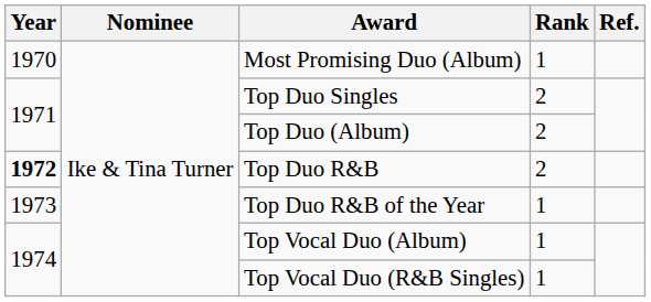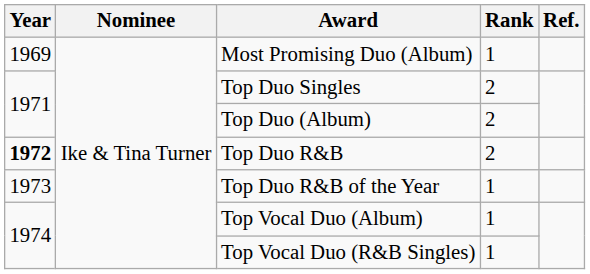 <table class="wikitable">
 <tr>
 <th>Year</th>
 <th>Nominee</th>
 <th>Award</th>
 <th>Rank</th>
 <th>Ref.</th>
 </tr>
 <tr>
-<td>1970</td>
+<td>1969</td>
 <td rowspan="7">Ike & Tina Turner</td>
 <td>Most Promising Duo (Album)</td>
 <td>1</td>
 <td></td>
 </tr>
 <tr>
 <td rowspan="2">1971</td>
 <td>Top Duo Singles</td>
 <td>2</td>
 <td rowspan="2"></td>
 </tr>
 <tr>
 <td>Top Duo (Album)</td>
 <td>2</td>
 </tr>
 <tr>
 <td><strong>1972</strong></td>
 <td>Top Duo R&B</td>
 <td>2</td>
 <td></td>
 </tr>
 <tr>
 <td>1973</td>
 <td>Top Duo R&B of the Year</td>
 <td>1</td>
 <td></td>
 </tr>
 <tr>
 <td rowspan="2">1974</td>
 <td>Top Vocal Duo (Album)</td>
 <td>1</td>
 <td rowspan="2"></td>
 </tr>
 <tr>
 <td>Top Vocal Duo (R&B Singles)</td>
 <td>1</td>
 </tr>
 </table>
